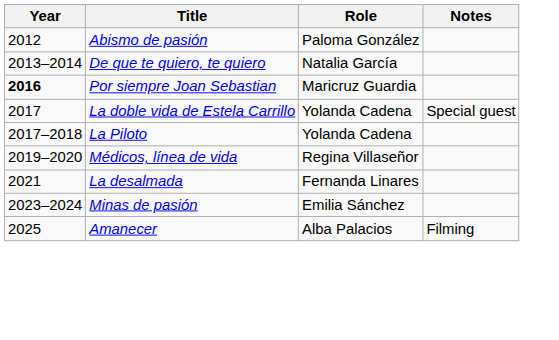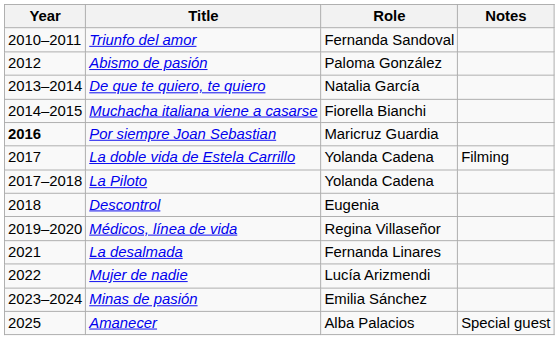 <table class="wikitable sortable">
 <tr>
 <th>Year</th>
 <th>Title</th>
 <th>Role</th>
 <th>Notes</th>
+</tr>
+<tr>
+<td>2010–2011</td>
+<td><em><a href='#'>Triunfo del amor</a></em></td>
+<td>Fernanda Sandoval</td>
+<td></td>
 </tr>
 <tr>
 <td>2012</td>
 <td><em><a href='#'>Abismo de pasión</a></em></td>
 <td>Paloma González</td>
 <td></td>
 </tr>
 <tr>
 <td>2013–2014</td>
 <td><em><a href='#'>De que te quiero, te quiero</a></em></td>
 <td>Natalia García</td>
 <td></td>
 </tr>
 <tr>
+<td>2014–2015</td>
+<td><em><a href='#'>Muchacha italiana viene a casarse</a></em></td>
+<td>Fiorella Bianchi</td>
+<td></td>
+</tr>
+<tr>
 <td><strong>2016</strong></td>
 <td><em><a href='#'>Por siempre Joan Sebastian</a></em></td>
 <td>Maricruz Guardia</td>
 <td></td>
 </tr>
 <tr>
 <td>2017</td>
 <td><em><a href='#'>La doble vida de Estela Carrillo</a></em></td>
 <td>Yolanda Cadena</td>
-<td>Special guest</td>
+<td>Filming</td>
 </tr>
 <tr>
 <td>2017–2018</td>
 <td><em><a href='#'>La Piloto</a></em></td>
 <td>Yolanda Cadena</td>
+<td></td>
+</tr>
+<tr>
+<td>2018</td>
+<td><em><a href='#'>Descontrol</a></em></td>
+<td>Eugenia</td>
 <td></td>
 </tr>
 <tr>
 <td>2019–2020</td>
 <td><em><a href='#'>Médicos, línea de vida</a></em></td>
 <td>Regina Villaseñor</td>
 <td></td>
 </tr>
 <tr>
 <td>2021</td>
 <td><em><a href='#'>La desalmada</a></em></td>
 <td>Fernanda Linares</td>
 <td></td>
 </tr>
 <tr>
+<td>2022</td>
+<td><em><a href='#'>Mujer de nadie</a></em></td>
+<td>Lucía Arizmendi</td>
+<td></td>
+</tr>
+<tr>
 <td>2023–2024</td>
 <td><em><a href='#'>Minas de pasión</a></em></td>
 <td>Emilia Sánchez</td>
 <td></td>
 </tr>
 <tr>
 <td>2025</td>
 <td><em><a href='#'>Amanecer</a></em></td>
 <td>Alba Palacios</td>
-<td>Filming</td>
+<td>Special guest</td>
 </tr>
 </table>
